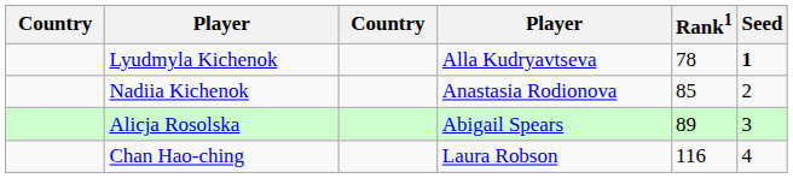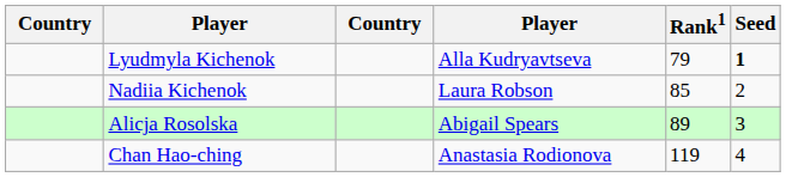 <table class="sortable wikitable">
 <tr>
 <th width="70">Country</th>
 <th width="175">Player</th>
 <th width="70">Country</th>
 <th width="175">Player</th>
 <th>Rank<sup>1</sup></th>
 <th>Seed</th>
 </tr>
 <tr>
 <td></td>
 <td><a href='#'>Lyudmyla Kichenok</a></td>
 <td></td>
 <td><a href='#'>Alla Kudryavtseva</a></td>
-<td>78</td>
+<td>79</td>
 <td><strong>1</strong></td>
 </tr>
 <tr>
 <td></td>
 <td><a href='#'>Nadiia Kichenok</a></td>
 <td></td>
-<td><a href='#'>Anastasia Rodionova</a></td>
+<td><a href='#'>Laura Robson</a></td>
 <td>85</td>
 <td>2</td>
 </tr>
 <tr style="background:#cfc;">
 <td></td>
 <td><a href='#'>Alicja Rosolska</a></td>
 <td></td>
 <td><a href='#'>Abigail Spears</a></td>
 <td>89</td>
 <td>3</td>
 </tr>
 <tr>
 <td></td>
 <td><a href='#'>Chan Hao-ching</a></td>
 <td></td>
-<td><a href='#'>Laura Robson</a></td>
-<td>116</td>
+<td><a href='#'>Anastasia Rodionova</a></td>
+<td>119</td>
 <td>4</td>
 </tr>
 </table>
